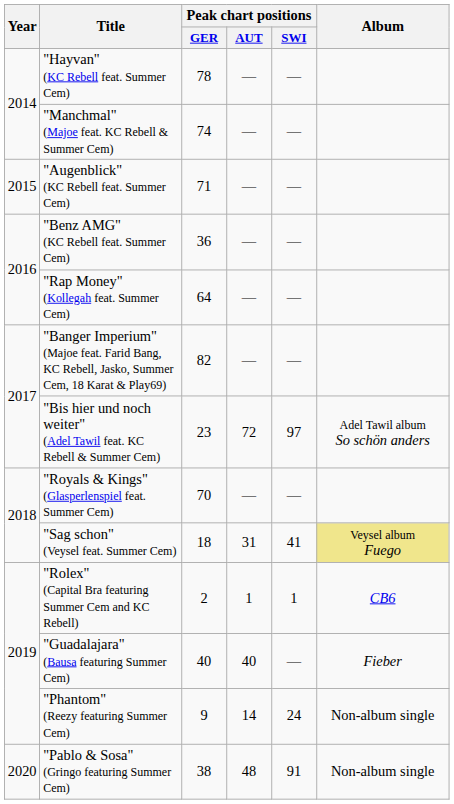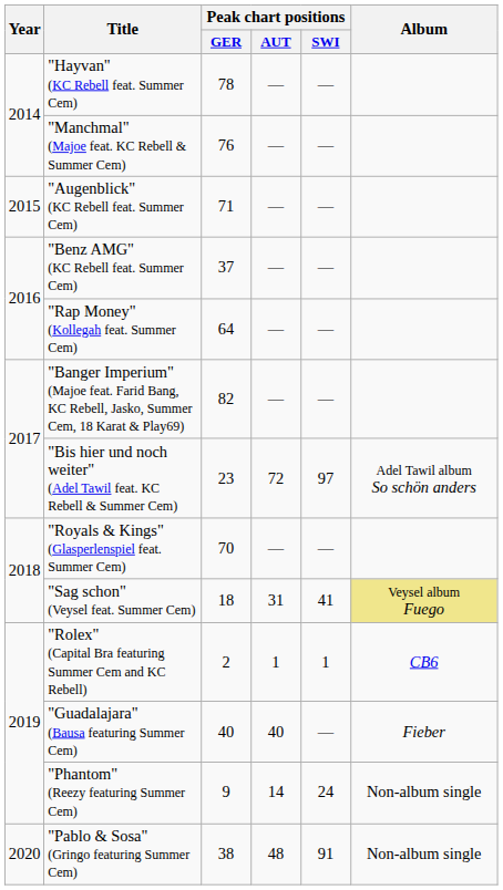 <table class="wikitable">
 <tr style="background: #eeeeee;">
 <th style="width: 20px;" rowspan="2">Year</th>
 <th style="width: 150px;" rowspan="2">Title</th>
 <th colspan="3">Peak chart positions</th>
 <th style="width: 140px;" rowspan="2">Album</th>
 </tr>
 <tr style="background: #eeeeee;">
 <th scope="col" style="width:3em;font-size:90%;"><a href='#'>GER</a><br></th>
 <th scope="col" style="width:3em;font-size:90%;"><a href='#'>AUT</a><br></th>
 <th scope="col" style="width:3em;font-size:90%;"><a href='#'>SWI</a><br></th>
 </tr>
 <tr>
 <td rowspan="2">2014</td>
 <td>"Hayvan" <br><small>(<a href='#'>KC Rebell</a> feat. Summer Cem)</small></td>
 <td align="center">78</td>
 <td align="center">—</td>
 <td align="center">—</td>
 <td></td>
 </tr>
 <tr>
 <td>"Manchmal" <br><small>(<a href='#'>Majoe</a> feat. KC Rebell & Summer Cem)</small></td>
-<td align="center">74</td>
+<td align="center">76</td>
 <td align="center">—</td>
 <td align="center">—</td>
 <td></td>
 </tr>
 <tr>
 <td>2015</td>
 <td>"Augenblick" <br><small>(KC Rebell feat. Summer Cem)</small></td>
 <td align="center">71</td>
 <td align="center">—</td>
 <td align="center">—</td>
 <td></td>
 </tr>
 <tr>
 <td rowspan="2">2016</td>
 <td>"Benz AMG" <br><small>(KC Rebell feat. Summer Cem)</small></td>
-<td align="center">36</td>
+<td align="center">37</td>
 <td align="center">—</td>
 <td align="center">—</td>
 <td></td>
 </tr>
 <tr>
 <td>"Rap Money" <br><small>(<a href='#'>Kollegah</a> feat. Summer Cem)</small></td>
 <td align="center">64</td>
 <td align="center">—</td>
 <td align="center">—</td>
 <td></td>
 </tr>
 <tr>
 <td rowspan="2">2017</td>
 <td>"Banger Imperium" <br><small>(Majoe feat. Farid Bang, KC Rebell, Jasko, Summer Cem, 18 Karat & Play69)</small></td>
 <td align="center">82</td>
 <td align="center">—</td>
 <td align="center">—</td>
 <td></td>
 </tr>
 <tr>
 <td>"Bis hier und noch weiter" <br><small>(<a href='#'>Adel Tawil</a> feat. KC Rebell & Summer Cem)</small></td>
 <td align="center">23</td>
 <td align="center">72</td>
 <td align="center">97</td>
 <td align="center"><small>Adel Tawil album</small><br><em>So schön anders</em></td>
 </tr>
 <tr>
 <td rowspan="2">2018</td>
 <td>"Royals & Kings" <br><small>(<a href='#'>Glasperlenspiel</a> feat. Summer Cem)</small></td>
 <td align="center">70</td>
 <td align="center">—</td>
 <td align="center">—</td>
 <td></td>
 </tr>
 <tr>
 <td>"Sag schon" <br><small>(Veysel feat. Summer Cem)</small></td>
 <td align="center">18</td>
 <td align="center">31</td>
 <td align="center">41</td>
 <td align="center" style="background: khaki;"><small>Veysel album</small><br><em>Fuego</em></td>
 </tr>
 <tr>
 <td rowspan="3">2019</td>
 <td>"Rolex" <br><small>(Capital Bra featuring Summer Cem and KC Rebell)</small></td>
 <td align="center">2</td>
 <td align="center">1</td>
 <td align="center">1</td>
 <td align="center"><em><a href='#'>CB6</a></em></td>
 </tr>
 <tr>
 <td>"Guadalajara" <br><small>(<a href='#'>Bausa</a> featuring Summer Cem)</small></td>
 <td align="center">40</td>
 <td align="center">40</td>
 <td align="center">—</td>
 <td align="center"><em>Fieber</em></td>
 </tr>
 <tr>
 <td>"Phantom" <br><small>(Reezy featuring Summer Cem)</small></td>
 <td align="center">9</td>
 <td align="center">14</td>
 <td align="center">24</td>
 <td align="center">Non-album single</td>
 </tr>
 <tr>
 <td>2020</td>
 <td>"Pablo & Sosa" <br><small>(Gringo featuring Summer Cem)</small></td>
 <td align="center">38</td>
 <td align="center">48</td>
 <td align="center">91</td>
 <td align="center">Non-album single</td>
 </tr>
 </table>
